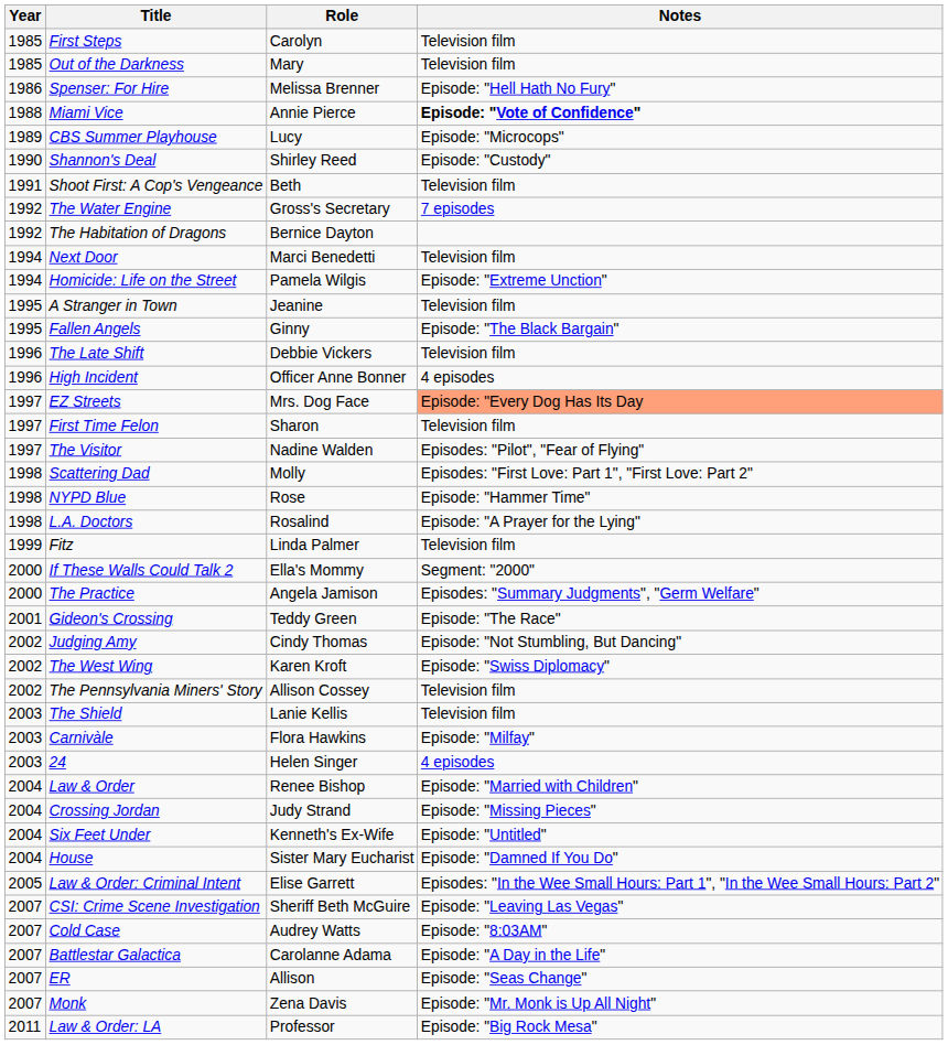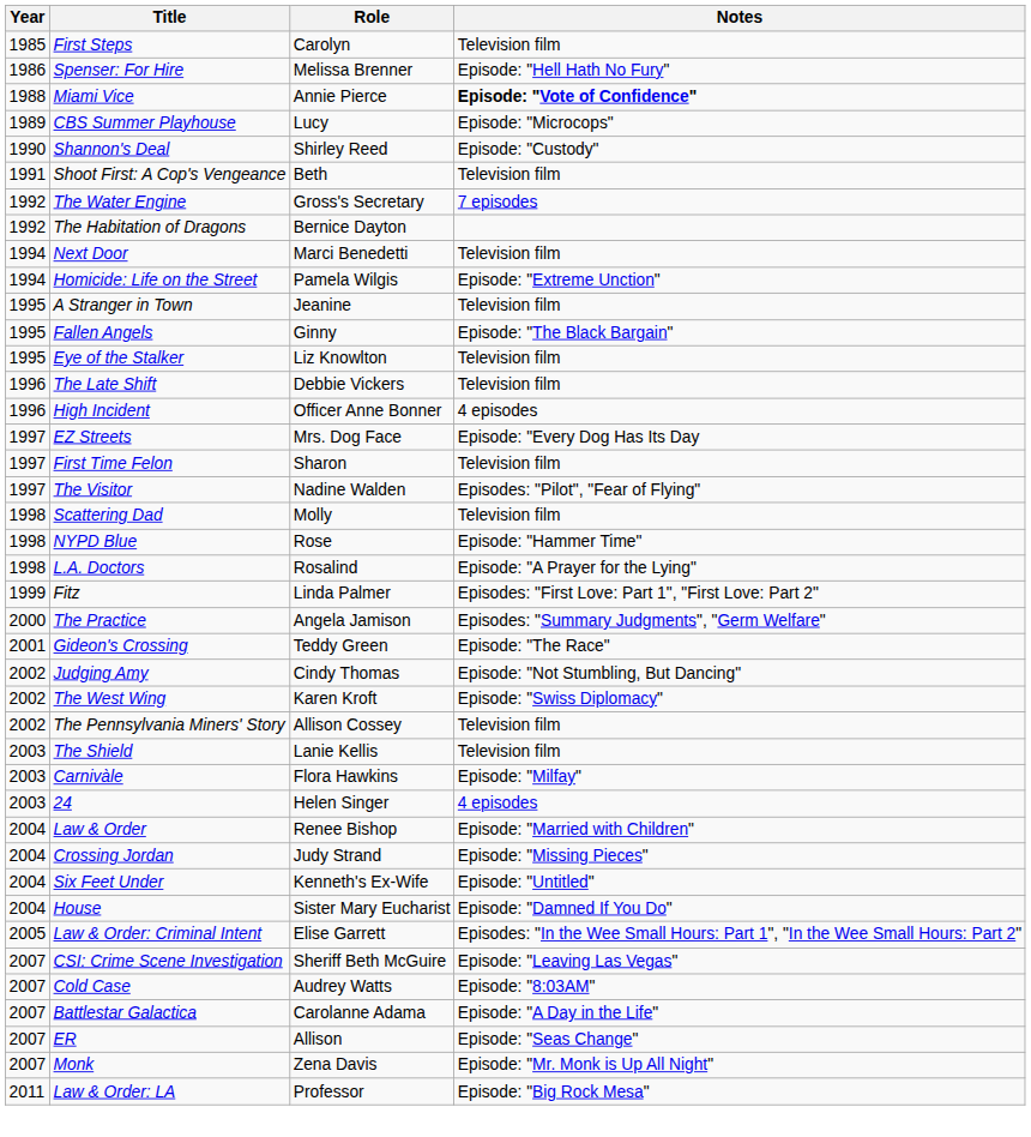 <table class="wikitable sortable">
 <tr>
 <th>Year</th>
 <th>Title</th>
 <th>Role</th>
 <th class="unsortable">Notes</th>
 </tr>
 <tr>
 <td>1985</td>
 <td><em><a href='#'>First Steps</a></em></td>
 <td>Carolyn</td>
-<td>Television film</td>
-</tr>
-<tr>
-<td>1985</td>
-<td><em><a href='#'>Out of the Darkness</a></em></td>
-<td>Mary</td>
 <td>Television film</td>
 </tr>
 <tr>
 <td>1986</td>
 <td><em><a href='#'>Spenser: For Hire</a></em></td>
 <td>Melissa Brenner</td>
 <td>Episode: "<a href='#'>Hell Hath No Fury</a>"</td>
 </tr>
 <tr>
 <td>1988</td>
 <td><em><a href='#'>Miami Vice</a></em></td>
 <td>Annie Pierce</td>
 <td><strong>Episode: "<a href='#'>Vote of Confidence</a>"</strong></td>
 </tr>
 <tr>
 <td>1989</td>
 <td><em><a href='#'>CBS Summer Playhouse</a></em></td>
 <td>Lucy</td>
 <td>Episode: "Microcops"</td>
 </tr>
 <tr>
 <td>1990</td>
 <td><em><a href='#'>Shannon's Deal</a></em></td>
 <td>Shirley Reed</td>
 <td>Episode: "Custody"</td>
 </tr>
 <tr>
 <td>1991</td>
 <td><em>Shoot First: A Cop's Vengeance</em></td>
 <td>Beth</td>
 <td>Television film</td>
 </tr>
 <tr>
 <td>1992</td>
 <td><em><a href='#'>The Water Engine</a></em></td>
 <td>Gross's Secretary</td>
 <td><a href='#'>7 episodes</a></td>
 </tr>
 <tr>
 <td>1992</td>
 <td><em>The Habitation of Dragons</em></td>
 <td>Bernice Dayton</td>
 <td></td>
 </tr>
 <tr>
 <td>1994</td>
 <td><em><a href='#'>Next Door</a></em></td>
 <td>Marci Benedetti</td>
 <td>Television film</td>
 </tr>
 <tr>
 <td>1994</td>
 <td><em><a href='#'>Homicide: Life on the Street</a></em></td>
 <td>Pamela Wilgis</td>
 <td>Episode: "<a href='#'>Extreme Unction</a>"</td>
 </tr>
 <tr>
 <td>1995</td>
 <td><em>A Stranger in Town</em></td>
 <td>Jeanine</td>
 <td>Television film</td>
 </tr>
 <tr>
 <td>1995</td>
 <td><em><a href='#'>Fallen Angels</a></em></td>
 <td>Ginny</td>
 <td>Episode: "<a href='#'>The Black Bargain</a>"</td>
 </tr>
 <tr>
+<td>1995</td>
+<td><em><a href='#'>Eye of the Stalker</a></em></td>
+<td>Liz Knowlton</td>
+<td>Television film</td>
+</tr>
+<tr>
 <td>1996</td>
 <td><em><a href='#'>The Late Shift</a></em></td>
 <td>Debbie Vickers</td>
 <td>Television film</td>
 </tr>
 <tr>
 <td>1996</td>
 <td><em><a href='#'>High Incident</a></em></td>
 <td>Officer Anne Bonner</td>
 <td>4 episodes</td>
 </tr>
 <tr>
 <td>1997</td>
 <td><em><a href='#'>EZ Streets</a></em></td>
 <td>Mrs. Dog Face</td>
-<td style="background: lightsalmon;">Episode: "Every Dog Has Its Day</td>
+<td>Episode: "Every Dog Has Its Day</td>
 </tr>
 <tr>
 <td>1997</td>
 <td><em><a href='#'>First Time Felon</a></em></td>
 <td>Sharon</td>
 <td>Television film</td>
 </tr>
 <tr>
 <td>1997</td>
 <td><em><a href='#'>The Visitor</a></em></td>
 <td>Nadine Walden</td>
 <td>Episodes: "Pilot", "Fear of Flying"</td>
 </tr>
 <tr>
 <td>1998</td>
 <td><em><a href='#'>Scattering Dad</a></em></td>
 <td>Molly</td>
-<td>Episodes: "First Love: Part 1", "First Love: Part 2"</td>
+<td>Television film</td>
 </tr>
 <tr>
 <td>1998</td>
 <td><em><a href='#'>NYPD Blue</a></em></td>
 <td>Rose</td>
 <td>Episode: "Hammer Time"</td>
 </tr>
 <tr>
 <td>1998</td>
 <td><em><a href='#'>L.A. Doctors</a></em></td>
 <td>Rosalind</td>
 <td>Episode: "A Prayer for the Lying"</td>
 </tr>
 <tr>
 <td>1999</td>
 <td><em>Fitz</em></td>
 <td>Linda Palmer</td>
-<td>Television film</td>
-</tr>
-<tr>
-<td>2000</td>
-<td><em><a href='#'>If These Walls Could Talk 2</a></em></td>
-<td>Ella's Mommy</td>
-<td>Segment: "2000"</td>
+<td>Episodes: "First Love: Part 1", "First Love: Part 2"</td>
 </tr>
 <tr>
 <td>2000</td>
 <td><em><a href='#'>The Practice</a></em></td>
 <td>Angela Jamison</td>
 <td>Episodes: "<a href='#'>Summary Judgments</a>", "<a href='#'>Germ Welfare</a>"</td>
 </tr>
 <tr>
 <td>2001</td>
 <td><em><a href='#'>Gideon's Crossing</a></em></td>
 <td>Teddy Green</td>
 <td>Episode: "The Race"</td>
 </tr>
 <tr>
 <td>2002</td>
 <td><em><a href='#'>Judging Amy</a></em></td>
 <td>Cindy Thomas</td>
 <td>Episode: "Not Stumbling, But Dancing"</td>
 </tr>
 <tr>
 <td>2002</td>
 <td><em><a href='#'>The West Wing</a></em></td>
 <td>Karen Kroft</td>
 <td>Episode: "<a href='#'>Swiss Diplomacy</a>"</td>
 </tr>
 <tr>
 <td>2002</td>
 <td><em>The Pennsylvania Miners' Story</em></td>
 <td>Allison Cossey</td>
 <td>Television film</td>
 </tr>
 <tr>
 <td>2003</td>
 <td><em><a href='#'>The Shield</a></em></td>
 <td>Lanie Kellis</td>
 <td>Television film</td>
 </tr>
 <tr>
 <td>2003</td>
 <td><em><a href='#'>Carnivàle</a></em></td>
 <td>Flora Hawkins</td>
 <td>Episode: "<a href='#'>Milfay</a>"</td>
 </tr>
 <tr>
 <td>2003</td>
 <td><em><a href='#'>24</a></em></td>
 <td>Helen Singer</td>
 <td><a href='#'>4 episodes</a></td>
 </tr>
 <tr>
 <td>2004</td>
 <td><em><a href='#'>Law & Order</a></em></td>
 <td>Renee Bishop</td>
 <td>Episode: "<a href='#'>Married with Children</a>"</td>
 </tr>
 <tr>
 <td>2004</td>
 <td><em><a href='#'>Crossing Jordan</a></em></td>
 <td>Judy Strand</td>
 <td>Episode: "<a href='#'>Missing Pieces</a>"</td>
 </tr>
 <tr>
 <td>2004</td>
 <td><em><a href='#'>Six Feet Under</a></em></td>
 <td>Kenneth's Ex-Wife</td>
 <td>Episode: "<a href='#'>Untitled</a>"</td>
 </tr>
 <tr>
 <td>2004</td>
 <td><em><a href='#'>House</a></em></td>
 <td>Sister Mary Eucharist</td>
 <td>Episode: "<a href='#'>Damned If You Do</a>"</td>
 </tr>
 <tr>
 <td>2005</td>
 <td><em><a href='#'>Law & Order: Criminal Intent</a></em></td>
 <td>Elise Garrett</td>
 <td>Episodes: "<a href='#'>In the Wee Small Hours: Part 1</a>", "<a href='#'>In the Wee Small Hours: Part 2</a>"</td>
 </tr>
 <tr>
 <td>2007</td>
 <td><em><a href='#'>CSI: Crime Scene Investigation</a></em></td>
 <td>Sheriff Beth McGuire</td>
 <td>Episode: "<a href='#'>Leaving Las Vegas</a>"</td>
 </tr>
 <tr>
 <td>2007</td>
 <td><em><a href='#'>Cold Case</a></em></td>
 <td>Audrey Watts</td>
 <td>Episode: "<a href='#'>8:03AM</a>"</td>
 </tr>
 <tr>
 <td>2007</td>
 <td><em><a href='#'>Battlestar Galactica</a></em></td>
 <td>Carolanne Adama</td>
 <td>Episode: "<a href='#'>A Day in the Life</a>"</td>
 </tr>
 <tr>
 <td>2007</td>
 <td><em><a href='#'>ER</a></em></td>
 <td>Allison</td>
 <td>Episode: "<a href='#'>Seas Change</a>"</td>
 </tr>
 <tr>
 <td>2007</td>
 <td><em><a href='#'>Monk</a></em></td>
 <td>Zena Davis</td>
 <td>Episode: "<a href='#'>Mr. Monk is Up All Night</a>"</td>
 </tr>
 <tr>
 <td>2011</td>
 <td><em><a href='#'>Law & Order: LA</a></em></td>
 <td>Professor</td>
 <td>Episode: "<a href='#'>Big Rock Mesa</a>"</td>
 </tr>
 </table>
